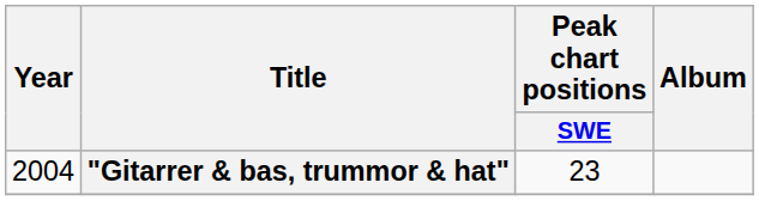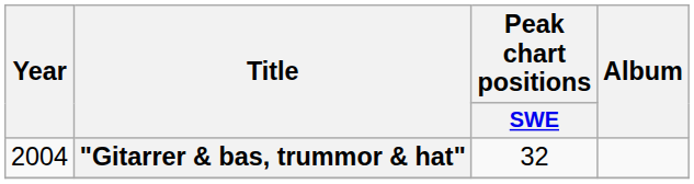 <table class="wikitable plainrowheaders" style="text-align:center;" border="1">
 <tr>
 <th scope="col" rowspan="2">Year</th>
 <th scope="col" rowspan="2">Title</th>
 <th scope="col" colspan="1">Peak chart positions</th>
 <th scope="col" rowspan="2">Album</th>
 </tr>
 <tr>
 <th scope="col" style="width:3em;font-size:85%;"><a href='#'>SWE</a><br></th>
 </tr>
 <tr>
 <td>2004</td>
 <th scope="row">"Gitarrer & bas, trummor & hat"</th>
-<td>23</td>
+<td>32</td>
 <td></td>
 </tr>
 <tr>
 </tr>
 </table>
